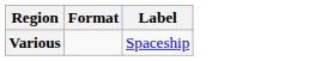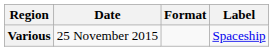 <table class="wikitable plainrowheaders">
 <tr>
 <th scope="col">Region</th>
+<th scope="col">Date</th>
 <th scope="col">Format</th>
 <th scope="col">Label</th>
 </tr>
 <tr>
 <th scope="row">Various</th>
+<td>25 November 2015</td>
 <td></td>
 <td><a href='#'>Spaceship</a></td>
 </tr>
 </table>
